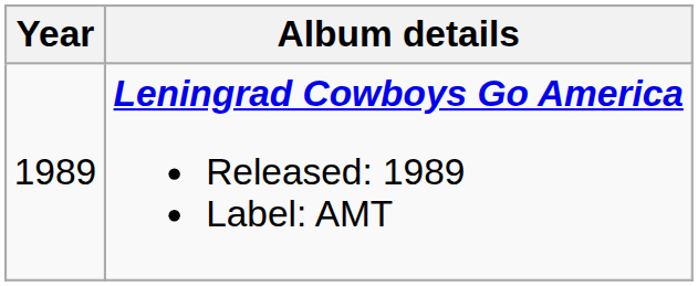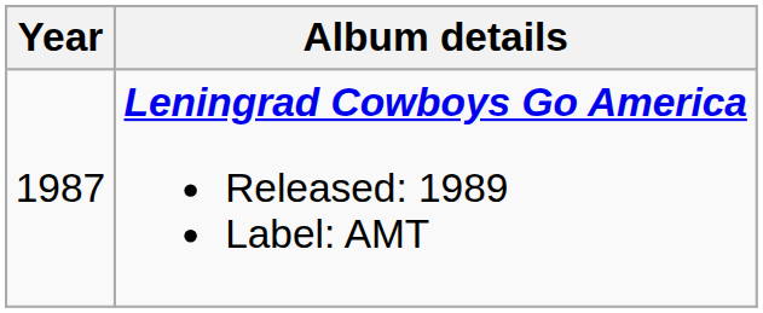 <table class="wikitable">
 <tr>
 <th>Year</th>
 <th>Album details</th>
 </tr>
 <tr>
-<td>1989</td>
+<td>1987</td>
 <td><strong><em><a href='#'>Leningrad Cowboys Go America</a></em></strong><br><ul><li>Released: 1989</li><li>Label: AMT </li></ul></td>
 </tr>
 </table>
